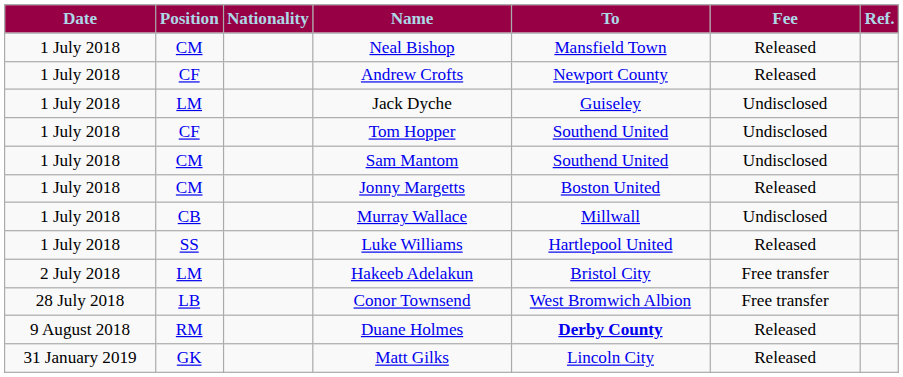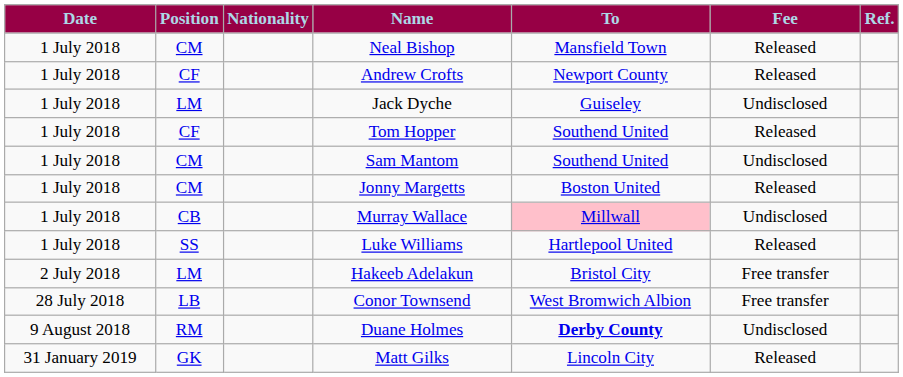 <table class="wikitable"  style="text-align:center; font-size:90%; ">
 <tr>
 <th style="background:#970045; color:#ADD8E6; width:120px;">Date</th>
 <th style="background:#970045; color:#ADD8E6; width:50px;">Position</th>
 <th style="background:#970045; color:#ADD8E6; width:50px;">Nationality</th>
 <th style="background:#970045; color:#ADD8E6; width:160px;">Name</th>
 <th style="background:#970045; color:#ADD8E6; width:160px;">To</th>
 <th style="background:#970045; color:#ADD8E6; width:120px;">Fee</th>
 <th style="background:#970045; color:#ADD8E6; width:25px;">Ref.</th>
 </tr>
 <tr>
 <td>1 July 2018</td>
 <td><a href='#'>CM</a></td>
 <td></td>
 <td><a href='#'>Neal Bishop</a></td>
 <td><a href='#'>Mansfield Town</a></td>
 <td>Released</td>
 <td></td>
 </tr>
 <tr>
 <td>1 July 2018</td>
 <td><a href='#'>CF</a></td>
 <td></td>
 <td><a href='#'>Andrew Crofts</a></td>
 <td> <a href='#'>Newport County</a></td>
 <td>Released</td>
 <td></td>
 </tr>
 <tr>
 <td>1 July 2018</td>
 <td><a href='#'>LM</a></td>
 <td></td>
 <td>Jack Dyche</td>
 <td><a href='#'>Guiseley</a></td>
 <td>Undisclosed</td>
 <td></td>
 </tr>
 <tr>
 <td>1 July 2018</td>
 <td><a href='#'>CF</a></td>
 <td></td>
 <td><a href='#'>Tom Hopper</a></td>
 <td><a href='#'>Southend United</a></td>
-<td>Undisclosed</td>
+<td>Released</td>
 <td></td>
 </tr>
 <tr>
 <td>1 July 2018</td>
 <td><a href='#'>CM</a></td>
 <td></td>
 <td><a href='#'>Sam Mantom</a></td>
 <td><a href='#'>Southend United</a></td>
 <td>Undisclosed</td>
 <td></td>
 </tr>
 <tr>
 <td>1 July 2018</td>
 <td><a href='#'>CM</a></td>
 <td></td>
 <td><a href='#'>Jonny Margetts</a></td>
 <td><a href='#'>Boston United</a></td>
 <td>Released</td>
 <td></td>
 </tr>
 <tr>
 <td>1 July 2018</td>
 <td><a href='#'>CB</a></td>
 <td></td>
 <td><a href='#'>Murray Wallace</a></td>
-<td><a href='#'>Millwall</a></td>
+<td style="background: pink;"><a href='#'>Millwall</a></td>
 <td>Undisclosed</td>
 <td></td>
 </tr>
 <tr>
 <td>1 July 2018</td>
 <td><a href='#'>SS</a></td>
 <td></td>
 <td><a href='#'>Luke Williams</a></td>
 <td><a href='#'>Hartlepool United</a></td>
 <td>Released</td>
 <td></td>
 </tr>
 <tr>
 <td>2 July 2018</td>
 <td><a href='#'>LM</a></td>
 <td></td>
 <td><a href='#'>Hakeeb Adelakun</a></td>
 <td><a href='#'>Bristol City</a></td>
 <td>Free transfer</td>
 <td></td>
 </tr>
 <tr>
 <td>28 July 2018</td>
 <td><a href='#'>LB</a></td>
 <td></td>
 <td><a href='#'>Conor Townsend</a></td>
 <td><a href='#'>West Bromwich Albion</a></td>
 <td>Free transfer</td>
 <td></td>
 </tr>
 <tr>
 <td>9 August 2018</td>
 <td><a href='#'>RM</a></td>
 <td></td>
 <td><a href='#'>Duane Holmes</a></td>
 <td><strong><a href='#'>Derby County</a></strong></td>
-<td>Released</td>
+<td>Undisclosed</td>
 <td></td>
 </tr>
 <tr>
 <td>31 January 2019</td>
 <td><a href='#'>GK</a></td>
 <td></td>
 <td><a href='#'>Matt Gilks</a></td>
 <td><a href='#'>Lincoln City</a></td>
 <td>Released</td>
 <td></td>
 </tr>
 </table>
